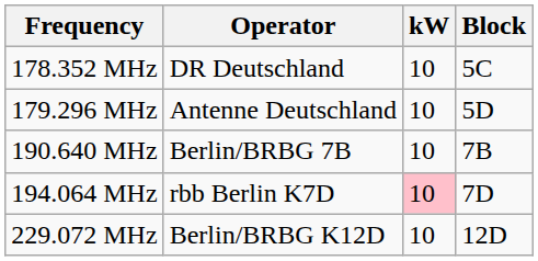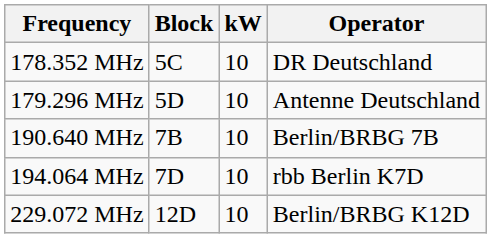 <table class="wikitable sortable">
 <tr>
 <th>Frequency</th>
+<th>Block</th>
+<th>kW</th>
 <th>Operator</th>
-<th>kW</th>
-<th>Block</th>
 </tr>
 <tr>
 <td>178.352 MHz</td>
+<td>5C</td>
+<td>10</td>
 <td>DR Deutschland</td>
-<td>10</td>
-<td>5C</td>
 </tr>
 <tr>
 <td>179.296 MHz</td>
+<td>5D</td>
+<td>10</td>
 <td>Antenne Deutschland</td>
-<td>10</td>
-<td>5D</td>
 </tr>
 <tr>
 <td>190.640 MHz</td>
+<td>7B</td>
+<td>10</td>
 <td>Berlin/BRBG 7B</td>
-<td>10</td>
-<td>7B</td>
 </tr>
 <tr>
 <td>194.064 MHz</td>
+<td>7D</td>
+<td>10</td>
 <td>rbb Berlin K7D</td>
-<td style="background: pink;">10</td>
-<td>7D</td>
 </tr>
 <tr>
 <td>229.072 MHz</td>
+<td>12D</td>
+<td>10</td>
 <td>Berlin/BRBG K12D</td>
-<td>10</td>
-<td>12D</td>
 </tr>
 </table>
